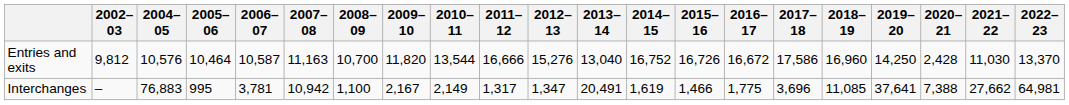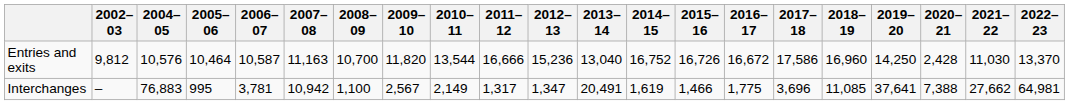 <table class="wikitable">
 <tr>
 <th></th>
 <th>2002–03</th>
 <th>2004–05</th>
 <th>2005–06</th>
 <th>2006–07</th>
 <th>2007–08</th>
 <th>2008–09</th>
 <th>2009–10</th>
 <th>2010–11</th>
 <th>2011–12</th>
 <th>2012–13</th>
 <th>2013–14</th>
 <th>2014–15</th>
 <th>2015–16</th>
 <th>2016–17</th>
 <th>2017–18</th>
 <th>2018–19</th>
 <th>2019–20</th>
 <th>2020–21</th>
 <th>2021–22</th>
 <th>2022–23</th>
 </tr>
 <tr>
 <td>Entries and exits</td>
 <td>9,812</td>
 <td>10,576</td>
 <td>10,464</td>
 <td>10,587</td>
 <td>11,163</td>
 <td>10,700</td>
 <td>11,820</td>
 <td>13,544</td>
 <td>16,666</td>
-<td>15,276</td>
+<td>15,236</td>
 <td>13,040</td>
 <td>16,752</td>
 <td>16,726</td>
 <td>16,672</td>
 <td>17,586</td>
 <td>16,960</td>
 <td>14,250</td>
 <td>2,428</td>
 <td>11,030</td>
 <td>13,370</td>
 </tr>
 <tr>
 <td>Interchanges</td>
 <td>–</td>
 <td>76,883</td>
 <td>995</td>
 <td>3,781</td>
 <td>10,942</td>
 <td>1,100</td>
-<td>2,167</td>
+<td>2,567</td>
 <td>2,149</td>
 <td>1,317</td>
 <td>1,347</td>
 <td>20,491</td>
 <td>1,619</td>
 <td>1,466</td>
 <td>1,775</td>
 <td>3,696</td>
 <td>11,085</td>
 <td>37,641</td>
 <td>7,388</td>
 <td>27,662</td>
 <td>64,981</td>
 </tr>
 </table>
